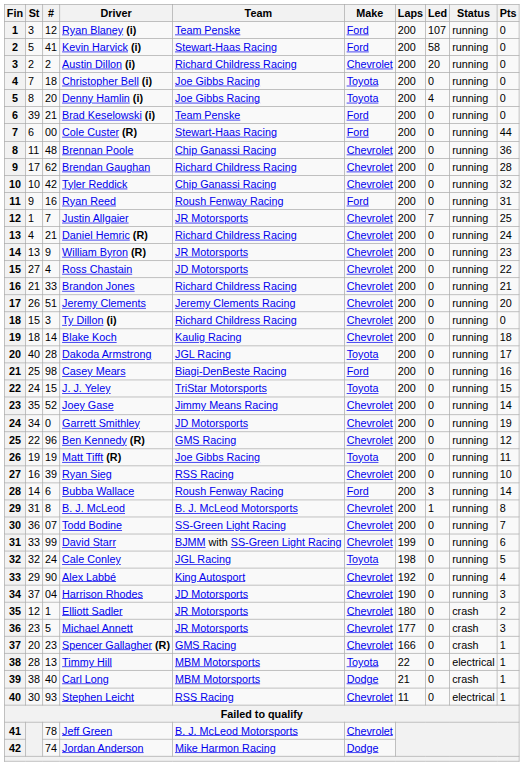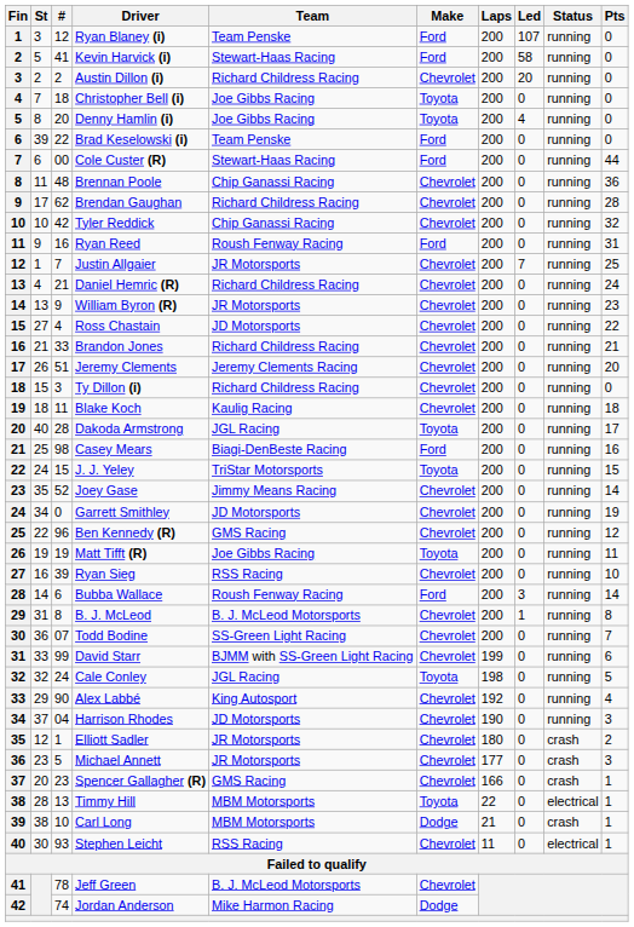 <table class="wikitable" style="font-size:95%">
 <tr>
 <th>Fin</th>
 <th>St</th>
 <th>#</th>
 <th>Driver</th>
 <th>Team</th>
 <th>Make</th>
 <th>Laps</th>
 <th>Led</th>
 <th>Status</th>
 <th>Pts</th>
 </tr>
 <tr>
 <th>1</th>
 <td>3</td>
 <td>12</td>
 <td><a href='#'>Ryan Blaney</a> <strong>(i)</strong></td>
 <td><a href='#'>Team Penske</a></td>
 <td><a href='#'>Ford</a></td>
 <td>200</td>
 <td>107</td>
 <td>running</td>
 <td>0</td>
 </tr>
 <tr>
 <th>2</th>
 <td>5</td>
 <td>41</td>
 <td><a href='#'>Kevin Harvick</a> <strong>(i)</strong></td>
 <td><a href='#'>Stewart-Haas Racing</a></td>
 <td><a href='#'>Ford</a></td>
 <td>200</td>
 <td>58</td>
 <td>running</td>
 <td>0</td>
 </tr>
 <tr>
 <th>3</th>
 <td>2</td>
 <td>2</td>
 <td><a href='#'>Austin Dillon</a> <strong>(i)</strong></td>
 <td><a href='#'>Richard Childress Racing</a></td>
 <td><a href='#'>Chevrolet</a></td>
 <td>200</td>
 <td>20</td>
 <td>running</td>
 <td>0</td>
 </tr>
 <tr>
 <th>4</th>
 <td>7</td>
 <td>18</td>
 <td><a href='#'>Christopher Bell</a> <strong>(i)</strong></td>
 <td><a href='#'>Joe Gibbs Racing</a></td>
 <td><a href='#'>Toyota</a></td>
 <td>200</td>
 <td>0</td>
 <td>running</td>
 <td>0</td>
 </tr>
 <tr>
 <th>5</th>
 <td>8</td>
 <td>20</td>
 <td><a href='#'>Denny Hamlin</a> <strong>(i)</strong></td>
 <td><a href='#'>Joe Gibbs Racing</a></td>
 <td><a href='#'>Toyota</a></td>
 <td>200</td>
 <td>4</td>
 <td>running</td>
 <td>0</td>
 </tr>
 <tr>
 <th>6</th>
 <td>39</td>
-<td>21</td>
+<td>22</td>
 <td><a href='#'>Brad Keselowski</a> <strong>(i)</strong></td>
 <td><a href='#'>Team Penske</a></td>
 <td><a href='#'>Ford</a></td>
 <td>200</td>
 <td>0</td>
 <td>running</td>
 <td>0</td>
 </tr>
 <tr>
 <th>7</th>
 <td>6</td>
 <td>00</td>
 <td><a href='#'>Cole Custer</a> <strong>(R)</strong></td>
 <td><a href='#'>Stewart-Haas Racing</a></td>
 <td><a href='#'>Ford</a></td>
 <td>200</td>
 <td>0</td>
 <td>running</td>
 <td>44</td>
 </tr>
 <tr>
 <th>8</th>
 <td>11</td>
 <td>48</td>
 <td><a href='#'>Brennan Poole</a></td>
 <td><a href='#'>Chip Ganassi Racing</a></td>
 <td><a href='#'>Chevrolet</a></td>
 <td>200</td>
 <td>0</td>
 <td>running</td>
 <td>36</td>
 </tr>
 <tr>
 <th>9</th>
 <td>17</td>
 <td>62</td>
 <td><a href='#'>Brendan Gaughan</a></td>
 <td><a href='#'>Richard Childress Racing</a></td>
 <td><a href='#'>Chevrolet</a></td>
 <td>200</td>
 <td>0</td>
 <td>running</td>
 <td>28</td>
 </tr>
 <tr>
 <th>10</th>
 <td>10</td>
 <td>42</td>
 <td><a href='#'>Tyler Reddick</a></td>
 <td><a href='#'>Chip Ganassi Racing</a></td>
 <td><a href='#'>Chevrolet</a></td>
 <td>200</td>
 <td>0</td>
 <td>running</td>
 <td>32</td>
 </tr>
 <tr>
 <th>11</th>
 <td>9</td>
 <td>16</td>
 <td><a href='#'>Ryan Reed</a></td>
 <td><a href='#'>Roush Fenway Racing</a></td>
 <td><a href='#'>Ford</a></td>
 <td>200</td>
 <td>0</td>
 <td>running</td>
 <td>31</td>
 </tr>
 <tr>
 <th>12</th>
 <td>1</td>
 <td>7</td>
 <td><a href='#'>Justin Allgaier</a></td>
 <td><a href='#'>JR Motorsports</a></td>
 <td><a href='#'>Chevrolet</a></td>
 <td>200</td>
 <td>7</td>
 <td>running</td>
 <td>25</td>
 </tr>
 <tr>
 <th>13</th>
 <td>4</td>
 <td>21</td>
 <td><a href='#'>Daniel Hemric</a> <strong>(R)</strong></td>
 <td><a href='#'>Richard Childress Racing</a></td>
 <td><a href='#'>Chevrolet</a></td>
 <td>200</td>
 <td>0</td>
 <td>running</td>
 <td>24</td>
 </tr>
 <tr>
 <th>14</th>
 <td>13</td>
 <td>9</td>
 <td><a href='#'>William Byron</a> <strong>(R)</strong></td>
 <td><a href='#'>JR Motorsports</a></td>
 <td><a href='#'>Chevrolet</a></td>
 <td>200</td>
 <td>0</td>
 <td>running</td>
 <td>23</td>
 </tr>
 <tr>
 <th>15</th>
 <td>27</td>
 <td>4</td>
 <td><a href='#'>Ross Chastain</a></td>
 <td><a href='#'>JD Motorsports</a></td>
 <td><a href='#'>Chevrolet</a></td>
 <td>200</td>
 <td>0</td>
 <td>running</td>
 <td>22</td>
 </tr>
 <tr>
 <th>16</th>
 <td>21</td>
 <td>33</td>
 <td><a href='#'>Brandon Jones</a></td>
 <td><a href='#'>Richard Childress Racing</a></td>
 <td><a href='#'>Chevrolet</a></td>
 <td>200</td>
 <td>0</td>
 <td>running</td>
 <td>21</td>
 </tr>
 <tr>
 <th>17</th>
 <td>26</td>
 <td>51</td>
 <td><a href='#'>Jeremy Clements</a></td>
 <td><a href='#'>Jeremy Clements Racing</a></td>
 <td><a href='#'>Chevrolet</a></td>
 <td>200</td>
 <td>0</td>
 <td>running</td>
 <td>20</td>
 </tr>
 <tr>
 <th>18</th>
 <td>15</td>
 <td>3</td>
 <td><a href='#'>Ty Dillon</a> <strong>(i)</strong></td>
 <td><a href='#'>Richard Childress Racing</a></td>
 <td><a href='#'>Chevrolet</a></td>
 <td>200</td>
 <td>0</td>
 <td>running</td>
 <td>0</td>
 </tr>
 <tr>
 <th>19</th>
 <td>18</td>
-<td>14</td>
+<td>11</td>
 <td><a href='#'>Blake Koch</a></td>
 <td><a href='#'>Kaulig Racing</a></td>
 <td><a href='#'>Chevrolet</a></td>
 <td>200</td>
 <td>0</td>
 <td>running</td>
 <td>18</td>
 </tr>
 <tr>
 <th>20</th>
 <td>40</td>
 <td>28</td>
 <td><a href='#'>Dakoda Armstrong</a></td>
 <td><a href='#'>JGL Racing</a></td>
 <td><a href='#'>Toyota</a></td>
 <td>200</td>
 <td>0</td>
 <td>running</td>
 <td>17</td>
 </tr>
 <tr>
 <th>21</th>
 <td>25</td>
 <td>98</td>
 <td><a href='#'>Casey Mears</a></td>
 <td><a href='#'>Biagi-DenBeste Racing</a></td>
 <td><a href='#'>Ford</a></td>
 <td>200</td>
 <td>0</td>
 <td>running</td>
 <td>16</td>
 </tr>
 <tr>
 <th>22</th>
 <td>24</td>
 <td>15</td>
 <td><a href='#'>J. J. Yeley</a></td>
 <td><a href='#'>TriStar Motorsports</a></td>
 <td><a href='#'>Toyota</a></td>
 <td>200</td>
 <td>0</td>
 <td>running</td>
 <td>15</td>
 </tr>
 <tr>
 <th>23</th>
 <td>35</td>
 <td>52</td>
 <td><a href='#'>Joey Gase</a></td>
 <td><a href='#'>Jimmy Means Racing</a></td>
 <td><a href='#'>Chevrolet</a></td>
 <td>200</td>
 <td>0</td>
 <td>running</td>
 <td>14</td>
 </tr>
 <tr>
 <th>24</th>
 <td>34</td>
 <td>0</td>
 <td><a href='#'>Garrett Smithley</a></td>
 <td><a href='#'>JD Motorsports</a></td>
 <td><a href='#'>Chevrolet</a></td>
 <td>200</td>
 <td>0</td>
 <td>running</td>
 <td>19</td>
 </tr>
 <tr>
 <th>25</th>
 <td>22</td>
 <td>96</td>
 <td><a href='#'>Ben Kennedy</a> <strong>(R)</strong></td>
 <td><a href='#'>GMS Racing</a></td>
 <td><a href='#'>Chevrolet</a></td>
 <td>200</td>
 <td>0</td>
 <td>running</td>
 <td>12</td>
 </tr>
 <tr>
 <th>26</th>
 <td>19</td>
 <td>19</td>
 <td><a href='#'>Matt Tifft</a> <strong>(R)</strong></td>
 <td><a href='#'>Joe Gibbs Racing</a></td>
 <td><a href='#'>Toyota</a></td>
 <td>200</td>
 <td>0</td>
 <td>running</td>
 <td>11</td>
 </tr>
 <tr>
 <th>27</th>
 <td>16</td>
 <td>39</td>
 <td><a href='#'>Ryan Sieg</a></td>
 <td><a href='#'>RSS Racing</a></td>
 <td><a href='#'>Chevrolet</a></td>
 <td>200</td>
 <td>0</td>
 <td>running</td>
 <td>10</td>
 </tr>
 <tr>
 <th>28</th>
 <td>14</td>
 <td>6</td>
 <td><a href='#'>Bubba Wallace</a></td>
 <td><a href='#'>Roush Fenway Racing</a></td>
 <td><a href='#'>Ford</a></td>
 <td>200</td>
 <td>3</td>
 <td>running</td>
 <td>14</td>
 </tr>
 <tr>
 <th>29</th>
 <td>31</td>
 <td>8</td>
 <td><a href='#'>B. J. McLeod</a></td>
 <td><a href='#'>B. J. McLeod Motorsports</a></td>
 <td><a href='#'>Chevrolet</a></td>
 <td>200</td>
 <td>1</td>
 <td>running</td>
 <td>8</td>
 </tr>
 <tr>
 <th>30</th>
 <td>36</td>
 <td>07</td>
 <td><a href='#'>Todd Bodine</a></td>
 <td><a href='#'>SS-Green Light Racing</a></td>
 <td><a href='#'>Chevrolet</a></td>
 <td>200</td>
 <td>0</td>
 <td>running</td>
 <td>7</td>
 </tr>
 <tr>
 <th>31</th>
 <td>33</td>
 <td>99</td>
 <td><a href='#'>David Starr</a></td>
 <td><a href='#'>BJMM</a> with <a href='#'>SS-Green Light Racing</a></td>
 <td><a href='#'>Chevrolet</a></td>
 <td>199</td>
 <td>0</td>
 <td>running</td>
 <td>6</td>
 </tr>
 <tr>
 <th>32</th>
 <td>32</td>
 <td>24</td>
 <td><a href='#'>Cale Conley</a></td>
 <td><a href='#'>JGL Racing</a></td>
 <td><a href='#'>Toyota</a></td>
 <td>198</td>
 <td>0</td>
 <td>running</td>
 <td>5</td>
 </tr>
 <tr>
 <th>33</th>
 <td>29</td>
 <td>90</td>
 <td><a href='#'>Alex Labbé</a></td>
 <td><a href='#'>King Autosport</a></td>
 <td><a href='#'>Chevrolet</a></td>
 <td>192</td>
 <td>0</td>
 <td>running</td>
 <td>4</td>
 </tr>
 <tr>
 <th>34</th>
 <td>37</td>
 <td>04</td>
 <td><a href='#'>Harrison Rhodes</a></td>
 <td><a href='#'>JD Motorsports</a></td>
 <td><a href='#'>Chevrolet</a></td>
 <td>190</td>
 <td>0</td>
 <td>running</td>
 <td>3</td>
 </tr>
 <tr>
 <th>35</th>
 <td>12</td>
 <td>1</td>
 <td><a href='#'>Elliott Sadler</a></td>
 <td><a href='#'>JR Motorsports</a></td>
 <td><a href='#'>Chevrolet</a></td>
 <td>180</td>
 <td>0</td>
 <td>crash</td>
 <td>2</td>
 </tr>
 <tr>
 <th>36</th>
 <td>23</td>
 <td>5</td>
 <td><a href='#'>Michael Annett</a></td>
 <td><a href='#'>JR Motorsports</a></td>
 <td><a href='#'>Chevrolet</a></td>
 <td>177</td>
 <td>0</td>
 <td>crash</td>
 <td>3</td>
 </tr>
 <tr>
 <th>37</th>
 <td>20</td>
 <td>23</td>
 <td><a href='#'>Spencer Gallagher</a> <strong>(R)</strong></td>
 <td><a href='#'>GMS Racing</a></td>
 <td><a href='#'>Chevrolet</a></td>
 <td>166</td>
 <td>0</td>
 <td>crash</td>
 <td>1</td>
 </tr>
 <tr>
 <th>38</th>
 <td>28</td>
 <td>13</td>
 <td><a href='#'>Timmy Hill</a></td>
 <td><a href='#'>MBM Motorsports</a></td>
 <td><a href='#'>Toyota</a></td>
 <td>22</td>
 <td>0</td>
 <td>electrical</td>
 <td>1</td>
 </tr>
 <tr>
 <th>39</th>
 <td>38</td>
-<td>40</td>
+<td>10</td>
 <td><a href='#'>Carl Long</a></td>
 <td><a href='#'>MBM Motorsports</a></td>
 <td><a href='#'>Dodge</a></td>
 <td>21</td>
 <td>0</td>
 <td>crash</td>
 <td>1</td>
 </tr>
 <tr>
 <th>40</th>
 <td>30</td>
 <td>93</td>
 <td><a href='#'>Stephen Leicht</a></td>
 <td><a href='#'>RSS Racing</a></td>
 <td><a href='#'>Chevrolet</a></td>
 <td>11</td>
 <td>0</td>
 <td>electrical</td>
 <td>1</td>
 </tr>
 <tr>
 <th colspan="10">Failed to qualify</th>
 </tr>
 <tr>
 <th>41</th>
 <th rowspan="2"></th>
 <td>78</td>
 <td><a href='#'>Jeff Green</a></td>
 <td><a href='#'>B. J. McLeod Motorsports</a></td>
 <td><a href='#'>Chevrolet</a></td>
 <th colspan="4" rowspan="2"></th>
 </tr>
 <tr>
 <th>42</th>
 <td>74</td>
 <td><a href='#'>Jordan Anderson</a></td>
 <td><a href='#'>Mike Harmon Racing</a></td>
 <td><a href='#'>Dodge</a></td>
 </tr>
 <tr>
 <th colspan="10"></th>
 </tr>
 </table>
